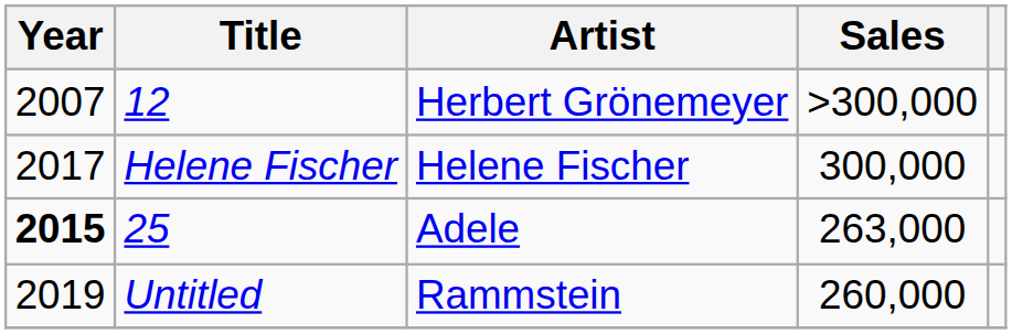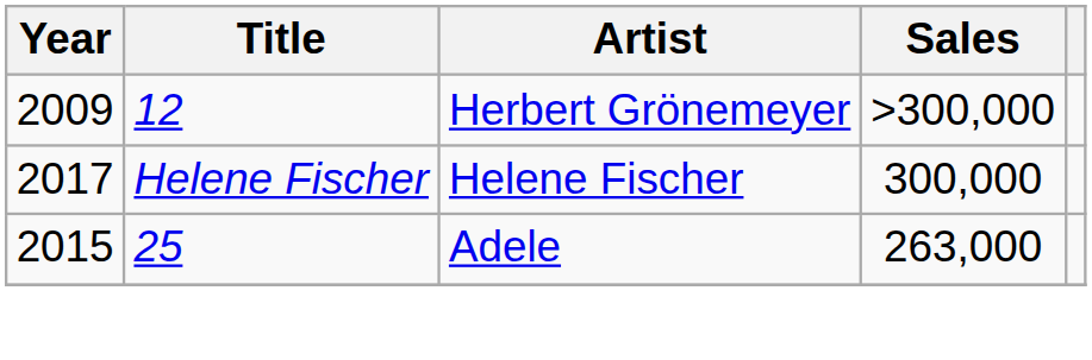 <table class="wikitable sortable" style="text-align:center;">
 <tr>
 <th>Year</th>
 <th>Title</th>
 <th>Artist</th>
 <th>Sales</th>
 <th></th>
 </tr>
 <tr>
-<td>2007</td>
+<td>2009</td>
 <td style="text-align: left;"><em><a href='#'>12</a></em></td>
 <td style="text-align: left;"><a href='#'>Herbert Grönemeyer</a></td>
 <td>>300,000</td>
 <td></td>
 </tr>
 <tr>
 <td>2017</td>
 <td style="text-align: left;"><em><a href='#'>Helene Fischer</a></em></td>
 <td style="text-align: left;"><a href='#'>Helene Fischer</a></td>
 <td>300,000</td>
 <td></td>
 </tr>
 <tr>
-<td><strong>2015</strong></td>
+<td>2015</td>
 <td style="text-align: left;"><em><a href='#'>25</a></em></td>
 <td style="text-align: left;"><a href='#'>Adele</a></td>
 <td>263,000</td>
 <td></td>
 </tr>
 <tr>
-<td>2019</td>
-<td style="text-align: left;"><em><a href='#'>Untitled</a></em></td>
-<td style="text-align: left;"><a href='#'>Rammstein</a></td>
-<td>260,000</td>
-<td></td>
-</tr>
-<tr>
 </tr>
 </table>
